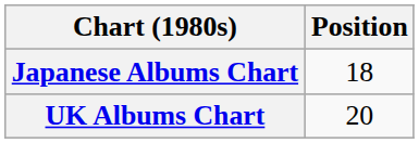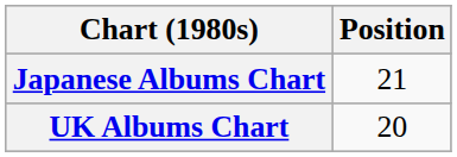 <table class="wikitable plainrowheaders" style="text-align:center;">
 <tr>
 <th>Chart (1980s)</th>
 <th>Position</th>
 </tr>
 <tr>
 <th scope="row"><a href='#'>Japanese Albums Chart</a></th>
-<td>18</td>
+<td>21</td>
 </tr>
 <tr>
 <th scope="row"><a href='#'>UK Albums Chart</a></th>
 <td>20</td>
 </tr>
 </table>
